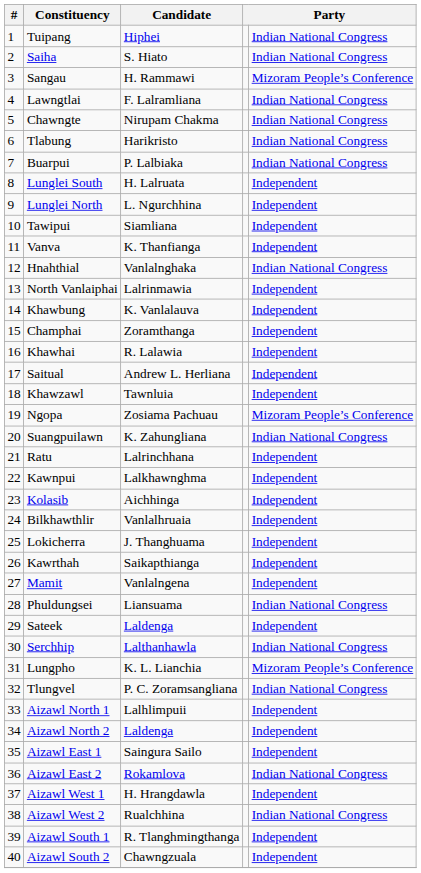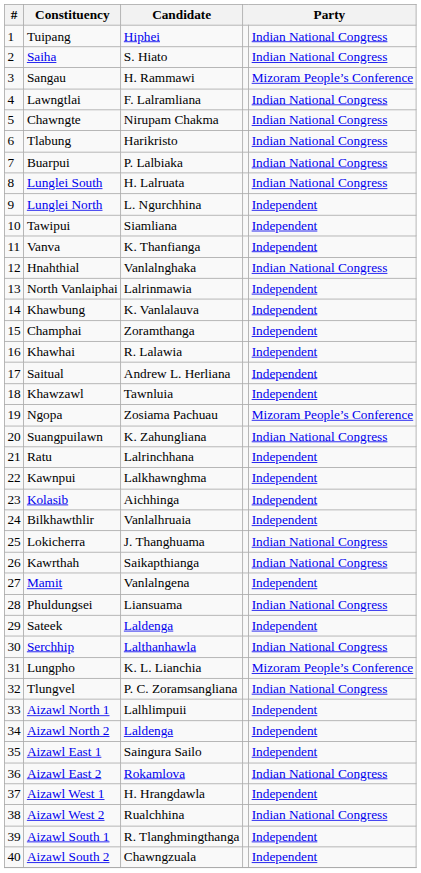 <table class="wikitable sortable">
 <tr>
 <th>#</th>
 <th>Constituency</th>
 <th>Candidate</th>
 <th colspan=2>Party</th>
 </tr>
 <tr>
 <td>1</td>
 <td>Tuipang</td>
 <td><a href='#'>Hiphei</a></td>
 <td bgcolor=></td>
 <td><a href='#'>Indian National Congress</a></td>
 </tr>
 <tr>
 <td>2</td>
 <td><a href='#'>Saiha</a></td>
 <td>S. Hiato</td>
 <td bgcolor=></td>
 <td><a href='#'>Indian National Congress</a></td>
 </tr>
 <tr>
 <td>3</td>
 <td>Sangau</td>
 <td>H. Rammawi</td>
 <td bgcolor=></td>
 <td><a href='#'>Mizoram People’s Conference</a></td>
 </tr>
 <tr>
 <td>4</td>
 <td>Lawngtlai</td>
 <td>F. Lalramliana</td>
 <td bgcolor=></td>
 <td><a href='#'>Indian National Congress</a></td>
 </tr>
 <tr>
 <td>5</td>
 <td>Chawngte</td>
 <td>Nirupam Chakma</td>
 <td bgcolor=></td>
 <td><a href='#'>Indian National Congress</a></td>
 </tr>
 <tr>
 <td>6</td>
 <td>Tlabung</td>
 <td>Harikristo</td>
 <td bgcolor=></td>
 <td><a href='#'>Indian National Congress</a></td>
 </tr>
 <tr>
 <td>7</td>
 <td>Buarpui</td>
 <td>P. Lalbiaka</td>
 <td bgcolor=></td>
 <td><a href='#'>Indian National Congress</a></td>
 </tr>
 <tr>
 <td>8</td>
 <td><a href='#'>Lunglei South</a></td>
 <td>H. Lalruata</td>
 <td bgcolor=></td>
-<td><a href='#'>Independent</a></td>
+<td><a href='#'>Indian National Congress</a></td>
 </tr>
 <tr>
 <td>9</td>
 <td><a href='#'>Lunglei North</a></td>
 <td>L. Ngurchhina</td>
 <td bgcolor=></td>
 <td><a href='#'>Independent</a></td>
 </tr>
 <tr>
 <td>10</td>
 <td>Tawipui</td>
 <td>Siamliana</td>
 <td bgcolor=></td>
 <td><a href='#'>Independent</a></td>
 </tr>
 <tr>
 <td>11</td>
 <td>Vanva</td>
 <td>K. Thanfianga</td>
 <td bgcolor=></td>
 <td><a href='#'>Independent</a></td>
 </tr>
 <tr>
 <td>12</td>
 <td>Hnahthial</td>
 <td>Vanlalnghaka</td>
 <td bgcolor=></td>
 <td><a href='#'>Indian National Congress</a></td>
 </tr>
 <tr>
 <td>13</td>
 <td>North Vanlaiphai</td>
 <td>Lalrinmawia</td>
 <td bgcolor=></td>
 <td><a href='#'>Independent</a></td>
 </tr>
 <tr>
 <td>14</td>
 <td>Khawbung</td>
 <td>K. Vanlalauva</td>
 <td bgcolor=></td>
 <td><a href='#'>Independent</a></td>
 </tr>
 <tr>
 <td>15</td>
 <td>Champhai</td>
 <td>Zoramthanga</td>
 <td bgcolor=></td>
 <td><a href='#'>Independent</a></td>
 </tr>
 <tr>
 <td>16</td>
 <td>Khawhai</td>
 <td>R. Lalawia</td>
 <td bgcolor=></td>
 <td><a href='#'>Independent</a></td>
 </tr>
 <tr>
 <td>17</td>
 <td>Saitual</td>
 <td>Andrew L. Herliana</td>
 <td bgcolor=></td>
 <td><a href='#'>Independent</a></td>
 </tr>
 <tr>
 <td>18</td>
 <td>Khawzawl</td>
 <td>Tawnluia</td>
 <td bgcolor=></td>
 <td><a href='#'>Independent</a></td>
 </tr>
 <tr>
 <td>19</td>
 <td>Ngopa</td>
 <td>Zosiama Pachuau</td>
 <td bgcolor=></td>
 <td><a href='#'>Mizoram People’s Conference</a></td>
 </tr>
 <tr>
 <td>20</td>
 <td>Suangpuilawn</td>
 <td>K. Zahungliana</td>
 <td bgcolor=></td>
 <td><a href='#'>Indian National Congress</a></td>
 </tr>
 <tr>
 <td>21</td>
 <td>Ratu</td>
 <td>Lalrinchhana</td>
 <td bgcolor=></td>
 <td><a href='#'>Independent</a></td>
 </tr>
 <tr>
 <td>22</td>
 <td>Kawnpui</td>
 <td>Lalkhawnghma</td>
 <td bgcolor=></td>
 <td><a href='#'>Independent</a></td>
 </tr>
 <tr>
 <td>23</td>
 <td><a href='#'>Kolasib</a></td>
 <td>Aichhinga</td>
 <td bgcolor=></td>
 <td><a href='#'>Independent</a></td>
 </tr>
 <tr>
 <td>24</td>
 <td>Bilkhawthlir</td>
 <td>Vanlalhruaia</td>
 <td bgcolor=></td>
 <td><a href='#'>Independent</a></td>
 </tr>
 <tr>
 <td>25</td>
 <td>Lokicherra</td>
 <td>J. Thanghuama</td>
 <td bgcolor=></td>
-<td><a href='#'>Independent</a></td>
+<td><a href='#'>Indian National Congress</a></td>
 </tr>
 <tr>
 <td>26</td>
 <td>Kawrthah</td>
 <td>Saikapthianga</td>
 <td bgcolor=></td>
-<td><a href='#'>Independent</a></td>
+<td><a href='#'>Indian National Congress</a></td>
 </tr>
 <tr>
 <td>27</td>
 <td><a href='#'>Mamit</a></td>
 <td>Vanlalngena</td>
 <td bgcolor=></td>
 <td><a href='#'>Independent</a></td>
 </tr>
 <tr>
 <td>28</td>
 <td>Phuldungsei</td>
 <td>Liansuama</td>
 <td bgcolor=></td>
 <td><a href='#'>Indian National Congress</a></td>
 </tr>
 <tr>
 <td>29</td>
 <td>Sateek</td>
 <td><a href='#'>Laldenga</a></td>
 <td bgcolor=></td>
 <td><a href='#'>Independent</a></td>
 </tr>
 <tr>
 <td>30</td>
 <td><a href='#'>Serchhip</a></td>
 <td><a href='#'>Lalthanhawla</a></td>
 <td bgcolor=></td>
 <td><a href='#'>Indian National Congress</a></td>
 </tr>
 <tr>
 <td>31</td>
 <td>Lungpho</td>
 <td>K. L. Lianchia</td>
 <td bgcolor=></td>
 <td><a href='#'>Mizoram People’s Conference</a></td>
 </tr>
 <tr>
 <td>32</td>
 <td>Tlungvel</td>
 <td>P. C. Zoramsangliana</td>
 <td bgcolor=></td>
 <td><a href='#'>Indian National Congress</a></td>
 </tr>
 <tr>
 <td>33</td>
 <td><a href='#'>Aizawl North 1</a></td>
 <td>Lalhlimpuii</td>
 <td bgcolor=></td>
 <td><a href='#'>Independent</a></td>
 </tr>
 <tr>
 <td>34</td>
 <td><a href='#'>Aizawl North 2</a></td>
 <td><a href='#'>Laldenga</a></td>
 <td bgcolor=></td>
 <td><a href='#'>Independent</a></td>
 </tr>
 <tr>
 <td>35</td>
 <td><a href='#'>Aizawl East 1</a></td>
 <td>Saingura Sailo</td>
 <td bgcolor=></td>
 <td><a href='#'>Independent</a></td>
 </tr>
 <tr>
 <td>36</td>
 <td><a href='#'>Aizawl East 2</a></td>
 <td><a href='#'>Rokamlova</a></td>
 <td bgcolor=></td>
 <td><a href='#'>Indian National Congress</a></td>
 </tr>
 <tr>
 <td>37</td>
 <td><a href='#'>Aizawl West 1</a></td>
 <td>H. Hrangdawla</td>
 <td bgcolor=></td>
 <td><a href='#'>Independent</a></td>
 </tr>
 <tr>
 <td>38</td>
 <td><a href='#'>Aizawl West 2</a></td>
 <td>Rualchhina</td>
 <td bgcolor=></td>
 <td><a href='#'>Indian National Congress</a></td>
 </tr>
 <tr>
 <td>39</td>
 <td><a href='#'>Aizawl South 1</a></td>
 <td>R. Tlanghmingthanga</td>
 <td bgcolor=></td>
 <td><a href='#'>Independent</a></td>
 </tr>
 <tr>
 <td>40</td>
 <td><a href='#'>Aizawl South 2</a></td>
 <td>Chawngzuala</td>
 <td bgcolor=></td>
 <td><a href='#'>Independent</a></td>
 </tr>
 <tr>
 </tr>
 </table>
